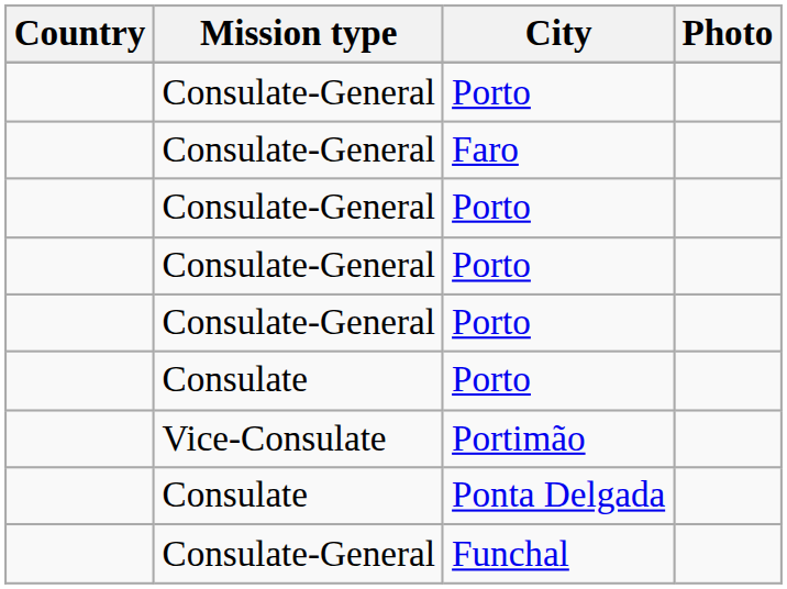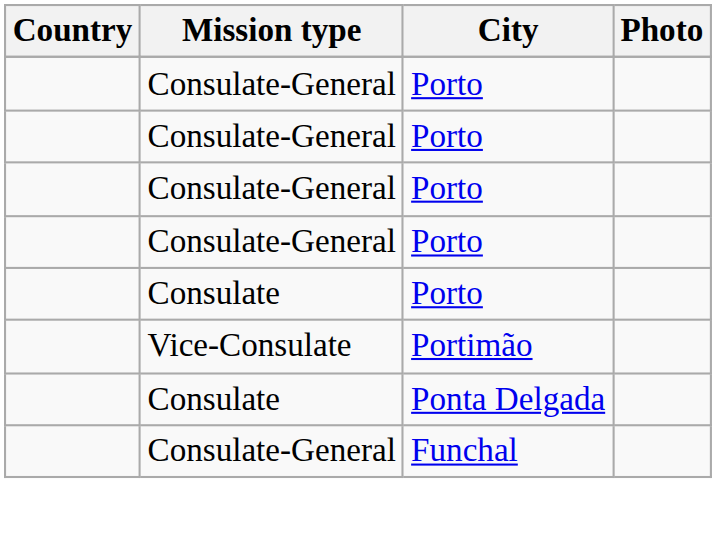 <table class="wikitable sortable">
 <tr valign="middle">
 <th>Country</th>
 <th>Mission type</th>
 <th>City</th>
 <th>Photo</th>
 </tr>
 <tr style="font-weight:bold; background-color: #DDDDDD">
 </tr>
 <tr>
 <td></td>
 <td>Consulate-General</td>
 <td><a href='#'>Porto</a></td>
-<td></td>
-</tr>
-<tr>
-<td></td>
-<td>Consulate-General</td>
-<td><a href='#'>Faro</a></td>
 <td></td>
 </tr>
 <tr>
 <td></td>
 <td>Consulate-General</td>
 <td><a href='#'>Porto</a></td>
 <td></td>
 </tr>
 <tr>
 <td></td>
 <td>Consulate-General</td>
 <td><a href='#'>Porto</a></td>
 <td></td>
 </tr>
 <tr>
 <td></td>
 <td>Consulate-General</td>
 <td><a href='#'>Porto</a></td>
 <td></td>
 </tr>
 <tr>
 <td></td>
 <td>Consulate</td>
 <td><a href='#'>Porto</a></td>
 <td></td>
 </tr>
 <tr>
 <td></td>
 <td>Vice-Consulate</td>
 <td><a href='#'>Portimão</a></td>
 <td></td>
 </tr>
 <tr>
 <td></td>
 <td>Consulate</td>
 <td><a href='#'>Ponta Delgada</a></td>
 <td></td>
 </tr>
 <tr>
 <td></td>
 <td>Consulate-General</td>
 <td><a href='#'>Funchal</a></td>
 <td></td>
 </tr>
 </table>
